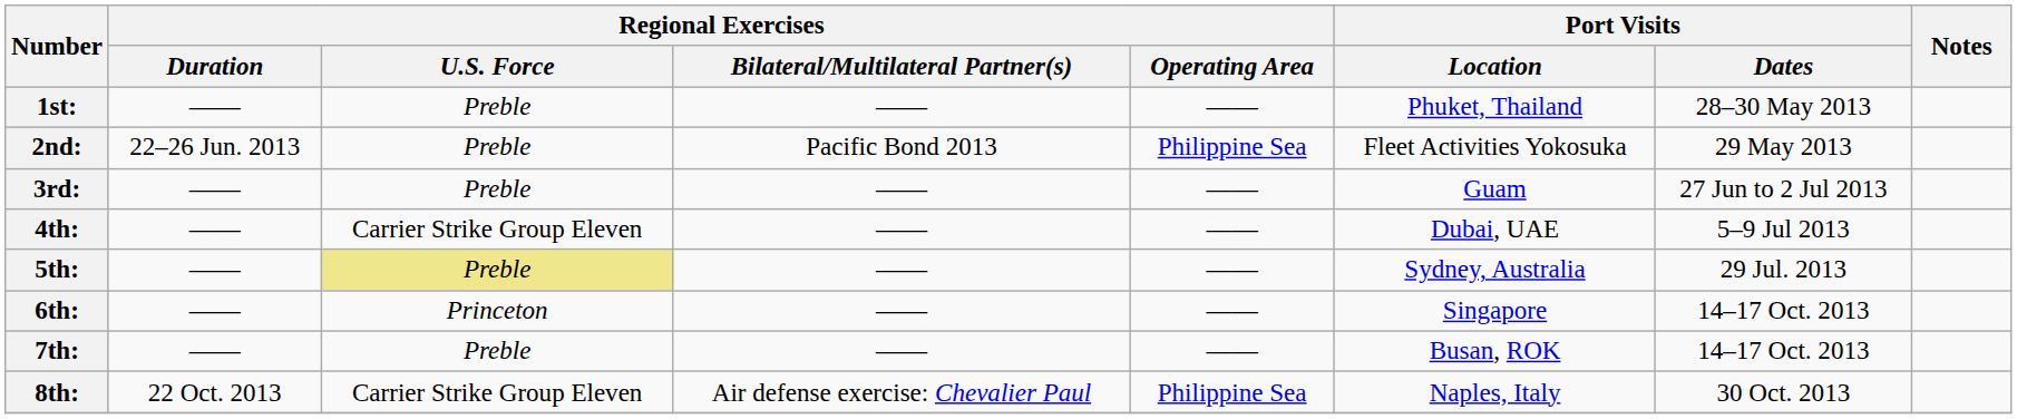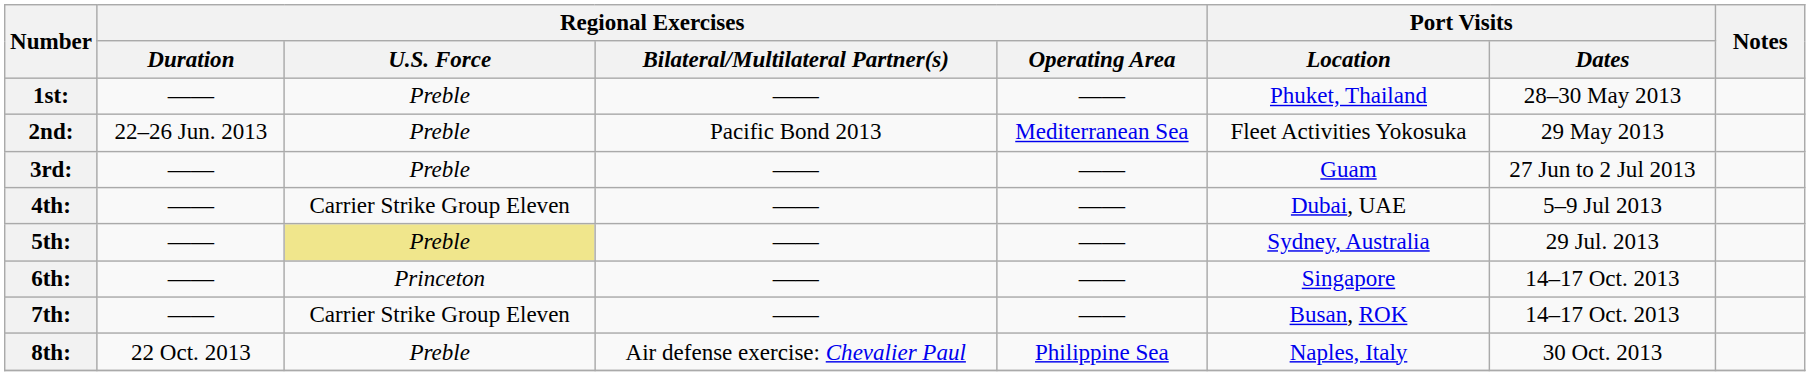 <table class="wikitable" style="text-align:center" width=99%>
 <tr>
 <th rowspan="2" width="5%">Number</th>
 <th colspan="4" align="center">Regional Exercises</th>
 <th colspan="2" align="center">Port Visits</th>
 <th rowspan="2" width="5%">Notes</th>
 </tr>
 <tr>
 <th align="center"><em>Duration</em></th>
 <th align="center"><em>U.S. Force</em></th>
 <th align="center"><em>Bilateral/Multilateral Partner(s)</em></th>
 <th align="center"><em>Operating Area</em></th>
 <th align="center"><em>Location</em></th>
 <th align="center"><em>Dates</em></th>
 </tr>
 <tr>
 <th>1st:</th>
 <td>——</td>
 <td><em>Preble</em></td>
 <td>——</td>
 <td>——</td>
 <td><a href='#'>Phuket, Thailand</a></td>
 <td>28–30 May 2013</td>
 <td></td>
 </tr>
 <tr>
 <th>2nd:</th>
 <td>22–26 Jun. 2013</td>
 <td><em>Preble</em></td>
 <td>Pacific Bond 2013</td>
-<td><a href='#'>Philippine Sea</a></td>
+<td><a href='#'>Mediterranean Sea</a></td>
 <td>Fleet Activities Yokosuka</td>
 <td>29 May 2013</td>
 <td></td>
 </tr>
 <tr>
 <th>3rd:</th>
 <td>——</td>
 <td><em>Preble</em></td>
 <td>——</td>
 <td>——</td>
 <td><a href='#'>Guam</a></td>
 <td>27 Jun to 2 Jul 2013</td>
 <td></td>
 </tr>
 <tr>
 <th>4th:</th>
 <td>——</td>
 <td>Carrier Strike Group Eleven</td>
 <td>——</td>
 <td>——</td>
 <td><a href='#'>Dubai</a>, UAE</td>
 <td>5–9 Jul 2013</td>
 <td></td>
 </tr>
 <tr>
 <th>5th:</th>
 <td>——</td>
 <td style="background: khaki;"><em>Preble</em></td>
 <td>——</td>
 <td>——</td>
 <td><a href='#'>Sydney, Australia</a></td>
 <td>29 Jul. 2013</td>
 <td></td>
 </tr>
 <tr>
 <th>6th:</th>
 <td>——</td>
 <td><em>Princeton</em></td>
 <td>——</td>
 <td>——</td>
 <td><a href='#'>Singapore</a></td>
 <td>14–17 Oct. 2013</td>
 <td></td>
 </tr>
 <tr>
 <th>7th:</th>
 <td>——</td>
-<td><em>Preble</em></td>
+<td>Carrier Strike Group Eleven</td>
 <td>——</td>
 <td>——</td>
 <td><a href='#'>Busan</a>, <a href='#'>ROK</a></td>
 <td>14–17 Oct. 2013</td>
 <td></td>
 </tr>
 <tr>
 <th>8th:</th>
 <td>22 Oct. 2013</td>
-<td>Carrier Strike Group Eleven</td>
+<td><em>Preble</em></td>
 <td>Air defense exercise: <em><a href='#'>Chevalier Paul</a></em></td>
 <td><a href='#'>Philippine Sea</a></td>
 <td><a href='#'>Naples, Italy</a></td>
 <td>30 Oct. 2013</td>
 <td></td>
 </tr>
 <tr>
 </tr>
 </table>
